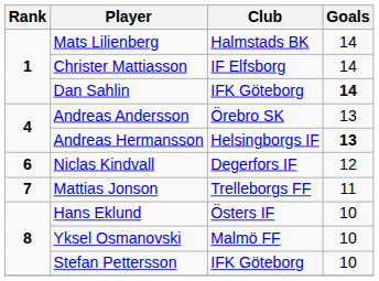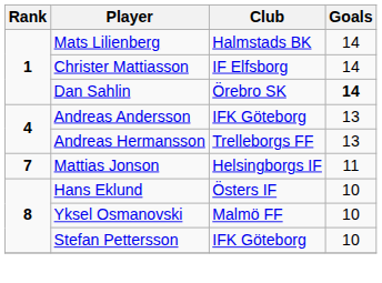 <table class="wikitable" style="text-align:center">
 <tr>
 <th>Rank</th>
 <th>Player</th>
 <th>Club</th>
 <th>Goals</th>
 </tr>
 <tr>
 <td rowspan="3"><strong>1</strong></td>
 <td align="left"> <a href='#'>Mats Lilienberg</a></td>
 <td align="left"><a href='#'>Halmstads BK</a></td>
 <td>14</td>
 </tr>
 <tr>
 <td align="left"> <a href='#'>Christer Mattiasson</a></td>
 <td align="left"><a href='#'>IF Elfsborg</a></td>
 <td>14</td>
 </tr>
 <tr>
 <td align="left"> <a href='#'>Dan Sahlin</a></td>
-<td align="left"><a href='#'>IFK Göteborg</a></td>
+<td align="left"><a href='#'>Örebro SK</a></td>
 <td><strong>14</strong></td>
 </tr>
 <tr>
 <td rowspan="2"><strong>4</strong></td>
 <td align="left"> <a href='#'>Andreas Andersson</a></td>
-<td align="left"><a href='#'>Örebro SK</a></td>
+<td align="left"><a href='#'>IFK Göteborg</a></td>
 <td>13</td>
 </tr>
 <tr>
 <td align="left"> <a href='#'>Andreas Hermansson</a></td>
-<td><a href='#'>Helsingborgs IF</a></td>
-<td><strong>13</strong></td>
-</tr>
-<tr>
-<td rowspan="1"><strong>6</strong></td>
-<td align="left"> <a href='#'>Niclas Kindvall</a></td>
-<td align="left"><a href='#'>Degerfors IF</a></td>
-<td>12</td>
+<td align="left"><a href='#'>Trelleborgs FF</a></td>
+<td>13</td>
 </tr>
 <tr>
 <td rowspan="1"><strong>7</strong></td>
 <td align="left"> <a href='#'>Mattias Jonson</a></td>
-<td align="left"><a href='#'>Trelleborgs FF</a></td>
+<td><a href='#'>Helsingborgs IF</a></td>
 <td>11</td>
 </tr>
 <tr>
 <td rowspan="3"><strong>8</strong></td>
 <td align="left"> <a href='#'>Hans Eklund</a></td>
 <td align="left"><a href='#'>Östers IF</a></td>
 <td>10</td>
 </tr>
 <tr>
 <td align="left"> <a href='#'>Yksel Osmanovski</a></td>
 <td align="left"><a href='#'>Malmö FF</a></td>
 <td>10</td>
 </tr>
 <tr>
 <td align="left"> <a href='#'>Stefan Pettersson</a></td>
 <td align="left"><a href='#'>IFK Göteborg</a></td>
 <td>10</td>
 </tr>
 <tr>
 </tr>
 </table>
